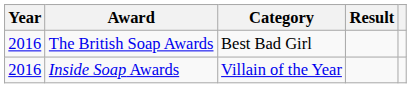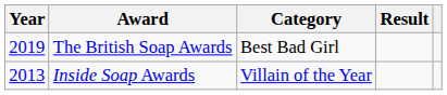 <table class="wikitable">
 <tr>
 <th>Year</th>
 <th>Award</th>
 <th>Category</th>
 <th>Result</th>
 <th></th>
 </tr>
 <tr>
-<td><a href='#'>2016</a></td>
+<td><a href='#'>2019</a></td>
 <td><a href='#'>The British Soap Awards</a></td>
 <td>Best Bad Girl</td>
 <td></td>
 <td align="center"></td>
 </tr>
 <tr>
-<td><a href='#'>2016</a></td>
+<td><a href='#'>2013</a></td>
 <td><a href='#'><em>Inside Soap</em> Awards</a></td>
 <td><a href='#'>Villain of the Year</a></td>
 <td></td>
 <td align="center"></td>
 </tr>
 </table>
